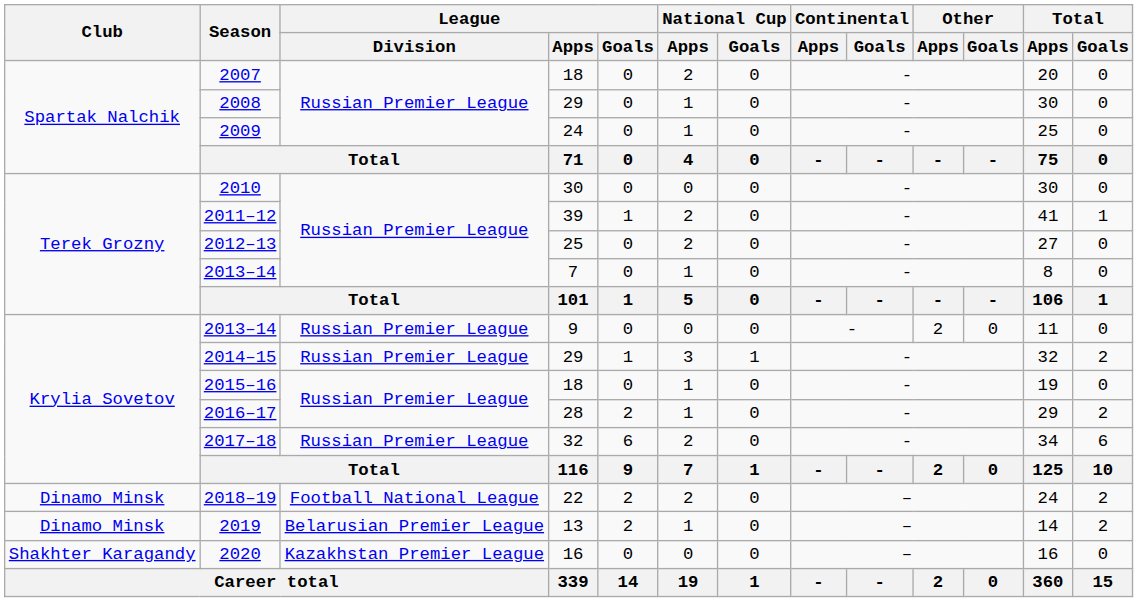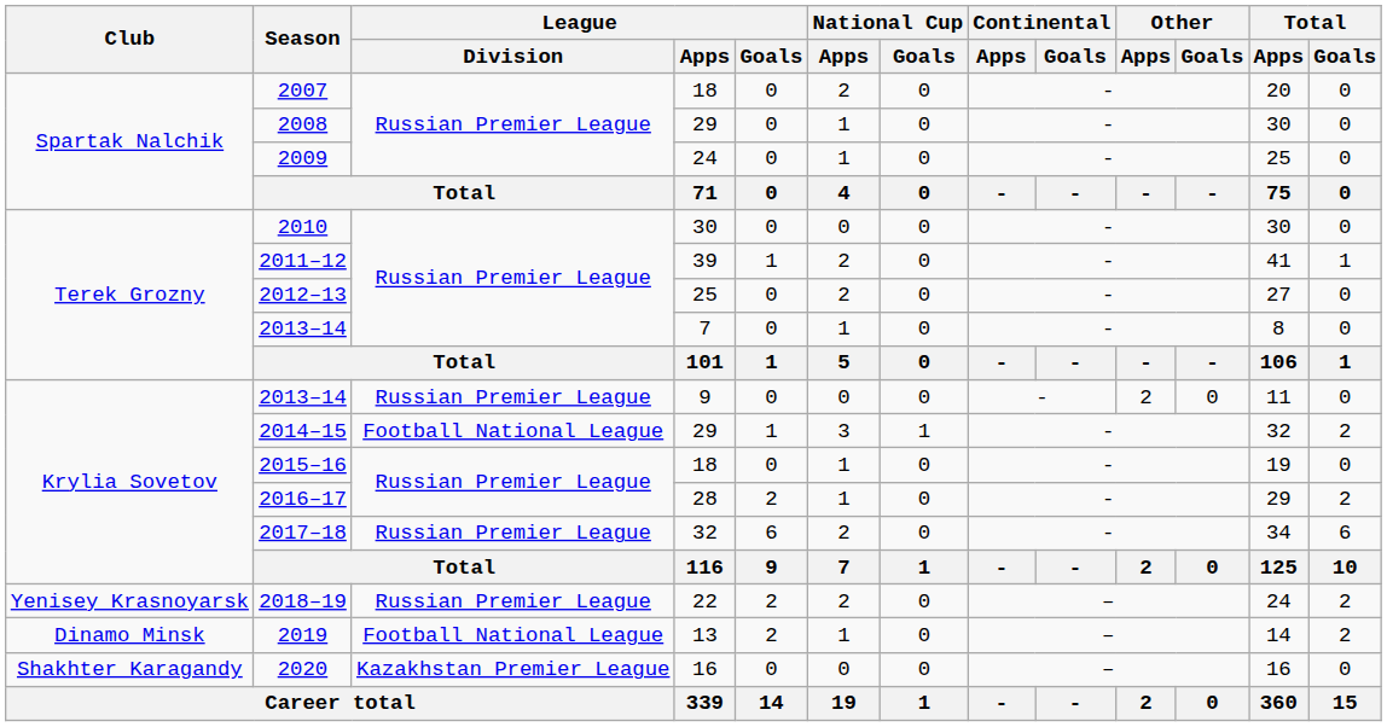 <table class="wikitable" style="text-align: center">
 <tr>
 <th rowspan="2">Club</th>
 <th rowspan="2">Season</th>
 <th colspan="3">League</th>
 <th colspan="2">National Cup</th>
 <th colspan="2">Continental</th>
 <th colspan="2">Other</th>
 <th colspan="2">Total</th>
 </tr>
 <tr>
 <th>Division</th>
 <th>Apps</th>
 <th>Goals</th>
 <th>Apps</th>
 <th>Goals</th>
 <th>Apps</th>
 <th>Goals</th>
 <th>Apps</th>
 <th>Goals</th>
 <th>Apps</th>
 <th>Goals</th>
 </tr>
 <tr>
 <td rowspan="4"><a href='#'>Spartak Nalchik</a></td>
 <td><a href='#'>2007</a></td>
 <td rowspan="3"><a href='#'>Russian Premier League</a></td>
 <td>18</td>
 <td>0</td>
 <td>2</td>
 <td>0</td>
 <td colspan="4">-</td>
 <td>20</td>
 <td>0</td>
 </tr>
 <tr>
 <td><a href='#'>2008</a></td>
 <td>29</td>
 <td>0</td>
 <td>1</td>
 <td>0</td>
 <td colspan="4">-</td>
 <td>30</td>
 <td>0</td>
 </tr>
 <tr>
 <td><a href='#'>2009</a></td>
 <td>24</td>
 <td>0</td>
 <td>1</td>
 <td>0</td>
 <td colspan="4">-</td>
 <td>25</td>
 <td>0</td>
 </tr>
 <tr>
 <th colspan="2">Total</th>
 <th>71</th>
 <th>0</th>
 <th>4</th>
 <th>0</th>
 <th>-</th>
 <th>-</th>
 <th>-</th>
 <th>-</th>
 <th>75</th>
 <th>0</th>
 </tr>
 <tr>
 <td rowspan="5"><a href='#'>Terek Grozny</a></td>
 <td><a href='#'>2010</a></td>
 <td rowspan="4"><a href='#'>Russian Premier League</a></td>
 <td>30</td>
 <td>0</td>
 <td>0</td>
 <td>0</td>
 <td colspan="4">-</td>
 <td>30</td>
 <td>0</td>
 </tr>
 <tr>
 <td><a href='#'>2011–12</a></td>
 <td>39</td>
 <td>1</td>
 <td>2</td>
 <td>0</td>
 <td colspan="4">-</td>
 <td>41</td>
 <td>1</td>
 </tr>
 <tr>
 <td><a href='#'>2012–13</a></td>
 <td>25</td>
 <td>0</td>
 <td>2</td>
 <td>0</td>
 <td colspan="4">-</td>
 <td>27</td>
 <td>0</td>
 </tr>
 <tr>
 <td><a href='#'>2013–14</a></td>
 <td>7</td>
 <td>0</td>
 <td>1</td>
 <td>0</td>
 <td colspan="4">-</td>
 <td>8</td>
 <td>0</td>
 </tr>
 <tr>
 <th colspan="2">Total</th>
 <th>101</th>
 <th>1</th>
 <th>5</th>
 <th>0</th>
 <th>-</th>
 <th>-</th>
 <th>-</th>
 <th>-</th>
 <th>106</th>
 <th>1</th>
 </tr>
 <tr>
 <td rowspan="6"><a href='#'>Krylia Sovetov</a></td>
 <td><a href='#'>2013–14</a></td>
 <td rowspan="1"><a href='#'>Russian Premier League</a></td>
 <td>9</td>
 <td>0</td>
 <td>0</td>
 <td>0</td>
 <td colspan="2">-</td>
 <td>2</td>
 <td>0</td>
 <td>11</td>
 <td>0</td>
 </tr>
 <tr>
 <td><a href='#'>2014–15</a></td>
-<td><a href='#'>Russian Premier League</a></td>
+<td rowspan="1"><a href='#'>Football National League</a></td>
 <td>29</td>
 <td>1</td>
 <td>3</td>
 <td>1</td>
 <td colspan="4">-</td>
 <td>32</td>
 <td>2</td>
 </tr>
 <tr>
 <td><a href='#'>2015–16</a></td>
 <td rowspan="2"><a href='#'>Russian Premier League</a></td>
 <td>18</td>
 <td>0</td>
 <td>1</td>
 <td>0</td>
 <td colspan="4">-</td>
 <td>19</td>
 <td>0</td>
 </tr>
 <tr>
 <td><a href='#'>2016–17</a></td>
 <td>28</td>
 <td>2</td>
 <td>1</td>
 <td>0</td>
 <td colspan="4">-</td>
 <td>29</td>
 <td>2</td>
 </tr>
 <tr>
 <td><a href='#'>2017–18</a></td>
 <td rowspan="1"><a href='#'>Russian Premier League</a></td>
 <td>32</td>
 <td>6</td>
 <td>2</td>
 <td>0</td>
 <td colspan="4">-</td>
 <td>34</td>
 <td>6</td>
 </tr>
 <tr>
 <th colspan="2">Total</th>
 <th>116</th>
 <th>9</th>
 <th>7</th>
 <th>1</th>
 <th>-</th>
 <th>-</th>
 <th>2</th>
 <th>0</th>
 <th>125</th>
 <th>10</th>
 </tr>
 <tr>
-<td><a href='#'>Dinamo Minsk</a></td>
+<td><a href='#'>Yenisey Krasnoyarsk</a></td>
 <td><a href='#'>2018–19</a></td>
-<td rowspan="1"><a href='#'>Football National League</a></td>
+<td><a href='#'>Russian Premier League</a></td>
 <td>22</td>
 <td>2</td>
 <td>2</td>
 <td>0</td>
 <td colspan="4">–</td>
 <td>24</td>
 <td>2</td>
 </tr>
 <tr>
 <td><a href='#'>Dinamo Minsk</a></td>
 <td><a href='#'>2019</a></td>
-<td><a href='#'>Belarusian Premier League</a></td>
+<td rowspan="1"><a href='#'>Football National League</a></td>
 <td>13</td>
 <td>2</td>
 <td>1</td>
 <td>0</td>
 <td colspan="4">–</td>
 <td>14</td>
 <td>2</td>
 </tr>
 <tr>
 <td><a href='#'>Shakhter Karagandy</a></td>
 <td><a href='#'>2020</a></td>
 <td><a href='#'>Kazakhstan Premier League</a></td>
 <td>16</td>
 <td>0</td>
 <td>0</td>
 <td>0</td>
 <td colspan="4">–</td>
 <td>16</td>
 <td>0</td>
 </tr>
 <tr>
 <th colspan="3">Career total</th>
 <th>339</th>
 <th>14</th>
 <th>19</th>
 <th>1</th>
 <th>-</th>
 <th>-</th>
 <th>2</th>
 <th>0</th>
 <th>360</th>
 <th>15</th>
 </tr>
 </table>
